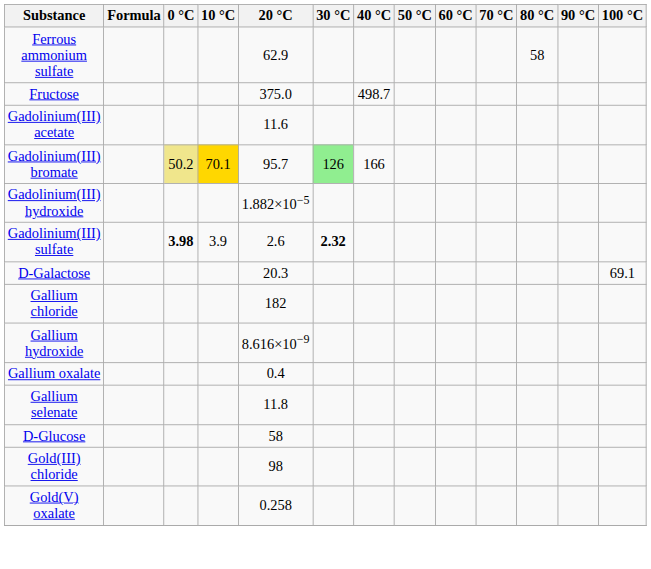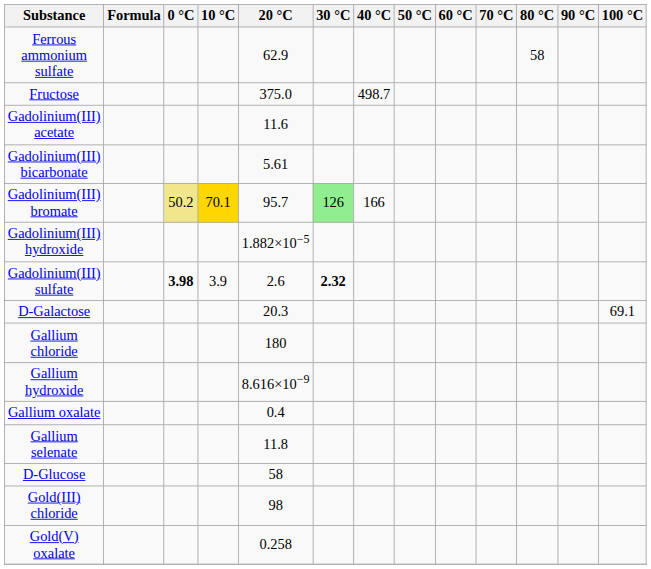 <table class="wikitable sticky-header sortable" style="text-align:center;font-size: 10ml;">
 <tr>
 <th scope="col" style="width: 4em;">Substance</th>
 <th scope="col" class="unsortable" style="width: 3em;">Formula</th>
 <th scope="col">0 °C</th>
 <th scope="col">10 °C</th>
 <th scope="col">20 °C</th>
 <th scope="col">30 °C</th>
 <th scope="col">40 °C</th>
 <th scope="col">50 °C</th>
 <th scope="col">60 °C</th>
 <th scope="col">70 °C</th>
 <th scope="col">80 °C</th>
 <th scope="col">90 °C</th>
 <th scope="col">100 °C</th>
 </tr>
 <tr>
 <td><a href='#'>Ferrous ammonium sulfate</a></td>
 <td><a href='#'></a></td>
 <td></td>
 <td></td>
 <td>62.9</td>
 <td></td>
 <td></td>
 <td></td>
 <td></td>
 <td></td>
 <td>58</td>
 <td></td>
 <td></td>
 </tr>
 <tr>
 <td><a href='#'>Fructose</a></td>
 <td><a href='#'></a></td>
 <td></td>
 <td></td>
 <td>375.0</td>
 <td></td>
 <td>498.7</td>
 <td></td>
 <td></td>
 <td></td>
 <td></td>
 <td></td>
 <td></td>
 </tr>
 <tr>
 <td><a href='#'>Gadolinium(III) acetate</a></td>
 <td><a href='#'></a></td>
 <td></td>
 <td></td>
 <td>11.6</td>
+<td></td>
+<td></td>
+<td></td>
+<td></td>
+<td></td>
+<td></td>
+<td></td>
+<td></td>
+</tr>
+<tr>
+<td><a href='#'>Gadolinium(III) bicarbonate</a></td>
+<td><a href='#'></a></td>
+<td></td>
+<td></td>
+<td>5.61</td>
 <td></td>
 <td></td>
 <td></td>
 <td></td>
 <td></td>
 <td></td>
 <td></td>
 <td></td>
 </tr>
 <tr>
 <td><a href='#'>Gadolinium(III) bromate</a></td>
 <td><a href='#'></a></td>
 <td style="background: khaki;">50.2</td>
 <td style="background: gold;">70.1</td>
 <td>95.7</td>
 <td style="background: lightgreen;">126</td>
 <td>166</td>
 <td></td>
 <td></td>
 <td></td>
 <td></td>
 <td></td>
 <td></td>
 </tr>
 <tr>
 <td><a href='#'>Gadolinium(III) hydroxide</a></td>
 <td><a href='#'></a></td>
 <td></td>
 <td></td>
 <td>1.882×10<sup>−5</sup></td>
 <td></td>
 <td></td>
 <td></td>
 <td></td>
 <td></td>
 <td></td>
 <td></td>
 <td></td>
 </tr>
 <tr>
 <td><a href='#'>Gadolinium(III) sulfate</a></td>
 <td><a href='#'></a></td>
 <td><strong>3.98</strong></td>
 <td>3.9</td>
 <td>2.6</td>
 <td><strong>2.32</strong></td>
 <td></td>
 <td></td>
 <td></td>
 <td></td>
 <td></td>
 <td></td>
 <td></td>
 </tr>
 <tr>
 <td><a href='#'>D-Galactose</a></td>
 <td><a href='#'></a></td>
 <td></td>
 <td></td>
 <td>20.3</td>
 <td></td>
 <td></td>
 <td></td>
 <td></td>
 <td></td>
 <td></td>
 <td></td>
 <td>69.1</td>
 </tr>
 <tr>
 <td><a href='#'>Gallium chloride</a></td>
 <td><a href='#'></a></td>
 <td></td>
 <td></td>
-<td>182</td>
+<td>180</td>
 <td></td>
 <td></td>
 <td></td>
 <td></td>
 <td></td>
 <td></td>
 <td></td>
 <td></td>
 </tr>
 <tr>
 <td><a href='#'>Gallium hydroxide</a></td>
 <td><a href='#'></a></td>
 <td></td>
 <td></td>
 <td>8.616×10<sup>−9</sup></td>
 <td></td>
 <td></td>
 <td></td>
 <td></td>
 <td></td>
 <td></td>
 <td></td>
 <td></td>
 </tr>
 <tr>
 <td><a href='#'>Gallium oxalate</a></td>
 <td><a href='#'></a></td>
 <td></td>
 <td></td>
 <td>0.4</td>
 <td></td>
 <td></td>
 <td></td>
 <td></td>
 <td></td>
 <td></td>
 <td></td>
 <td></td>
 </tr>
 <tr>
 <td><a href='#'>Gallium selenate</a></td>
 <td><a href='#'></a></td>
 <td></td>
 <td></td>
 <td>11.8</td>
 <td></td>
 <td></td>
 <td></td>
 <td></td>
 <td></td>
 <td></td>
 <td></td>
 <td></td>
 </tr>
 <tr>
 <td><a href='#'>D-Glucose</a></td>
 <td><a href='#'></a></td>
 <td></td>
 <td></td>
 <td>58</td>
 <td></td>
 <td></td>
 <td></td>
 <td></td>
 <td></td>
 <td></td>
 <td></td>
 <td></td>
 </tr>
 <tr>
 <td><a href='#'>Gold(III) chloride</a></td>
 <td><a href='#'></a></td>
 <td></td>
 <td></td>
 <td>98</td>
 <td></td>
 <td></td>
 <td></td>
 <td></td>
 <td></td>
 <td></td>
 <td></td>
 <td></td>
 </tr>
 <tr>
 <td><a href='#'>Gold(V) oxalate</a></td>
 <td><a href='#'></a></td>
 <td></td>
 <td></td>
 <td>0.258</td>
 <td></td>
 <td></td>
 <td></td>
 <td></td>
 <td></td>
 <td></td>
 <td></td>
 <td></td>
 </tr>
 <tr>
 </tr>
 </table>
